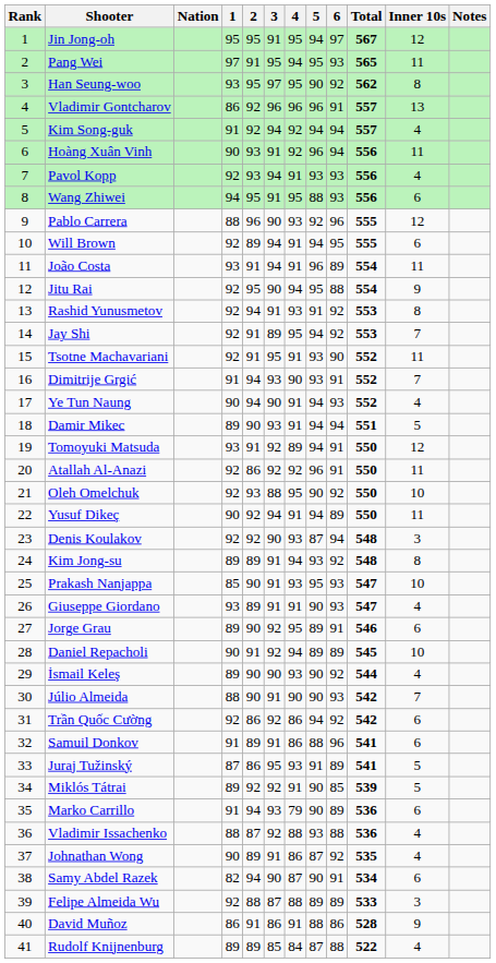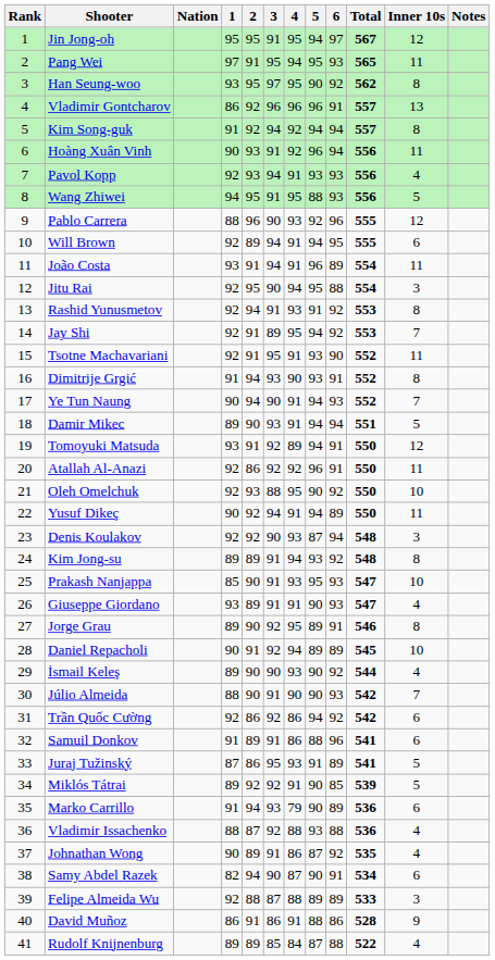 <table class="wikitable sortable" style="text-align:center">
 <tr>
 <th>Rank</th>
 <th>Shooter</th>
 <th>Nation</th>
 <th>1</th>
 <th>2</th>
 <th>3</th>
 <th>4</th>
 <th>5</th>
 <th>6</th>
 <th>Total</th>
 <th>Inner 10s</th>
 <th>Notes</th>
 </tr>
 <tr bgcolor=#bbf3bb>
 <td>1</td>
 <td align="left"><a href='#'>Jin Jong-oh</a></td>
 <td align="left"></td>
 <td>95</td>
 <td>95</td>
 <td>91</td>
 <td>95</td>
 <td>94</td>
 <td>97</td>
 <td><strong>567</strong></td>
 <td>12</td>
 <td></td>
 </tr>
 <tr bgcolor=#bbf3bb>
 <td>2</td>
 <td align="left"><a href='#'>Pang Wei</a></td>
 <td align="left"></td>
 <td>97</td>
 <td>91</td>
 <td>95</td>
 <td>94</td>
 <td>95</td>
 <td>93</td>
 <td><strong>565</strong></td>
 <td>11</td>
 <td></td>
 </tr>
 <tr bgcolor=#bbf3bb>
 <td>3</td>
 <td align="left"><a href='#'>Han Seung-woo</a></td>
 <td align="left"></td>
 <td>93</td>
 <td>95</td>
 <td>97</td>
 <td>95</td>
 <td>90</td>
 <td>92</td>
 <td><strong>562</strong></td>
 <td>8</td>
 <td></td>
 </tr>
 <tr bgcolor=#bbf3bb>
 <td>4</td>
 <td align="left"><a href='#'>Vladimir Gontcharov</a></td>
 <td align="left"></td>
 <td>86</td>
 <td>92</td>
 <td>96</td>
 <td>96</td>
 <td>96</td>
 <td>91</td>
 <td><strong>557</strong></td>
 <td>13</td>
 <td></td>
 </tr>
 <tr bgcolor=#bbf3bb>
 <td>5</td>
 <td align="left"><a href='#'>Kim Song-guk</a></td>
 <td align="left"></td>
 <td>91</td>
 <td>92</td>
 <td>94</td>
 <td>92</td>
 <td>94</td>
 <td>94</td>
 <td><strong>557</strong></td>
-<td>4</td>
+<td>8</td>
 <td></td>
 </tr>
 <tr bgcolor=#bbf3bb>
 <td>6</td>
 <td align="left"><a href='#'>Hoàng Xuân Vinh</a></td>
 <td align="left"></td>
 <td>90</td>
 <td>93</td>
 <td>91</td>
 <td>92</td>
 <td>96</td>
 <td>94</td>
 <td><strong>556</strong></td>
 <td>11</td>
 <td></td>
 </tr>
 <tr bgcolor=#bbf3bb>
 <td>7</td>
 <td align="left"><a href='#'>Pavol Kopp</a></td>
 <td align="left"></td>
 <td>92</td>
 <td>93</td>
 <td>94</td>
 <td>91</td>
 <td>93</td>
 <td>93</td>
 <td><strong>556</strong></td>
 <td>4</td>
 <td></td>
 </tr>
 <tr bgcolor=#bbf3bb>
 <td>8</td>
 <td align="left"><a href='#'>Wang Zhiwei</a></td>
 <td align="left"></td>
 <td>94</td>
 <td>95</td>
 <td>91</td>
 <td>95</td>
 <td>88</td>
 <td>93</td>
 <td><strong>556</strong></td>
-<td>6</td>
+<td>5</td>
 <td></td>
 </tr>
 <tr>
 <td>9</td>
 <td align="left"><a href='#'>Pablo Carrera</a></td>
 <td align="left"></td>
 <td>88</td>
 <td>96</td>
 <td>90</td>
 <td>93</td>
 <td>92</td>
 <td>96</td>
 <td><strong>555</strong></td>
 <td>12</td>
 <td></td>
 </tr>
 <tr>
 <td>10</td>
 <td align="left"><a href='#'>Will Brown</a></td>
 <td align="left"></td>
 <td>92</td>
 <td>89</td>
 <td>94</td>
 <td>91</td>
 <td>94</td>
 <td>95</td>
 <td><strong>555</strong></td>
 <td>6</td>
 <td></td>
 </tr>
 <tr>
 <td>11</td>
 <td align="left"><a href='#'>João Costa</a></td>
 <td align="left"></td>
 <td>93</td>
 <td>91</td>
 <td>94</td>
 <td>91</td>
 <td>96</td>
 <td>89</td>
 <td><strong>554</strong></td>
 <td>11</td>
 <td></td>
 </tr>
 <tr>
 <td>12</td>
 <td align="left"><a href='#'>Jitu Rai</a></td>
 <td align="left"></td>
 <td>92</td>
 <td>95</td>
 <td>90</td>
 <td>94</td>
 <td>95</td>
 <td>88</td>
 <td><strong>554</strong></td>
-<td>9</td>
+<td>3</td>
 <td></td>
 </tr>
 <tr>
 <td>13</td>
 <td align="left"><a href='#'>Rashid Yunusmetov</a></td>
 <td align="left"></td>
 <td>92</td>
 <td>94</td>
 <td>91</td>
 <td>93</td>
 <td>91</td>
 <td>92</td>
 <td><strong>553</strong></td>
 <td>8</td>
 <td></td>
 </tr>
 <tr>
 <td>14</td>
 <td align="left"><a href='#'>Jay Shi</a></td>
 <td align="left"></td>
 <td>92</td>
 <td>91</td>
 <td>89</td>
 <td>95</td>
 <td>94</td>
 <td>92</td>
 <td><strong>553</strong></td>
 <td>7</td>
 <td></td>
 </tr>
 <tr>
 <td>15</td>
 <td align="left"><a href='#'>Tsotne Machavariani</a></td>
 <td align="left"></td>
 <td>92</td>
 <td>91</td>
 <td>95</td>
 <td>91</td>
 <td>93</td>
 <td>90</td>
 <td><strong>552</strong></td>
 <td>11</td>
 <td></td>
 </tr>
 <tr>
 <td>16</td>
 <td align="left"><a href='#'>Dimitrije Grgić</a></td>
 <td align="left"></td>
 <td>91</td>
 <td>94</td>
 <td>93</td>
 <td>90</td>
 <td>93</td>
 <td>91</td>
 <td><strong>552</strong></td>
-<td>7</td>
+<td>8</td>
 <td></td>
 </tr>
 <tr>
 <td>17</td>
 <td align="left"><a href='#'>Ye Tun Naung</a></td>
 <td align="left"></td>
 <td>90</td>
 <td>94</td>
 <td>90</td>
 <td>91</td>
 <td>94</td>
 <td>93</td>
 <td><strong>552</strong></td>
-<td>4</td>
+<td>7</td>
 <td></td>
 </tr>
 <tr>
 <td>18</td>
 <td align="left"><a href='#'>Damir Mikec</a></td>
 <td align="left"></td>
 <td>89</td>
 <td>90</td>
 <td>93</td>
 <td>91</td>
 <td>94</td>
 <td>94</td>
 <td><strong>551</strong></td>
 <td>5</td>
 <td></td>
 </tr>
 <tr>
 <td>19</td>
 <td align="left"><a href='#'>Tomoyuki Matsuda</a></td>
 <td align="left"></td>
 <td>93</td>
 <td>91</td>
 <td>92</td>
 <td>89</td>
 <td>94</td>
 <td>91</td>
 <td><strong>550</strong></td>
 <td>12</td>
 <td></td>
 </tr>
 <tr>
 <td>20</td>
 <td align="left"><a href='#'>Atallah Al-Anazi</a></td>
 <td align="left"></td>
 <td>92</td>
 <td>86</td>
 <td>92</td>
 <td>92</td>
 <td>96</td>
 <td>91</td>
 <td><strong>550</strong></td>
 <td>11</td>
 <td></td>
 </tr>
 <tr>
 <td>21</td>
 <td align="left"><a href='#'>Oleh Omelchuk</a></td>
 <td align="left"></td>
 <td>92</td>
 <td>93</td>
 <td>88</td>
 <td>95</td>
 <td>90</td>
 <td>92</td>
 <td><strong>550</strong></td>
 <td>10</td>
 <td></td>
 </tr>
 <tr>
 <td>22</td>
 <td align="left"><a href='#'>Yusuf Dikeç</a></td>
 <td align="left"></td>
 <td>90</td>
 <td>92</td>
 <td>94</td>
 <td>91</td>
 <td>94</td>
 <td>89</td>
 <td><strong>550</strong></td>
 <td>11</td>
 <td></td>
 </tr>
 <tr>
 <td>23</td>
 <td align="left"><a href='#'>Denis Koulakov</a></td>
 <td align="left"></td>
 <td>92</td>
 <td>92</td>
 <td>90</td>
 <td>93</td>
 <td>87</td>
 <td>94</td>
 <td><strong>548</strong></td>
 <td>3</td>
 <td></td>
 </tr>
 <tr>
 <td>24</td>
 <td align="left"><a href='#'>Kim Jong-su</a></td>
 <td align="left"></td>
 <td>89</td>
 <td>89</td>
 <td>91</td>
 <td>94</td>
 <td>93</td>
 <td>92</td>
 <td><strong>548</strong></td>
 <td>8</td>
 <td></td>
 </tr>
 <tr>
 <td>25</td>
 <td align="left"><a href='#'>Prakash Nanjappa</a></td>
 <td align="left"></td>
 <td>85</td>
 <td>90</td>
 <td>91</td>
 <td>93</td>
 <td>95</td>
 <td>93</td>
 <td><strong>547</strong></td>
 <td>10</td>
 <td></td>
 </tr>
 <tr>
 <td>26</td>
 <td align="left"><a href='#'>Giuseppe Giordano</a></td>
 <td align="left"></td>
 <td>93</td>
 <td>89</td>
 <td>91</td>
 <td>91</td>
 <td>90</td>
 <td>93</td>
 <td><strong>547</strong></td>
 <td>4</td>
 <td></td>
 </tr>
 <tr>
 <td>27</td>
 <td align="left"><a href='#'>Jorge Grau</a></td>
 <td align="left"></td>
 <td>89</td>
 <td>90</td>
 <td>92</td>
 <td>95</td>
 <td>89</td>
 <td>91</td>
 <td><strong>546</strong></td>
-<td>6</td>
+<td>8</td>
 <td></td>
 </tr>
 <tr>
 <td>28</td>
 <td align="left"><a href='#'>Daniel Repacholi</a></td>
 <td align="left"></td>
 <td>90</td>
 <td>91</td>
 <td>92</td>
 <td>94</td>
 <td>89</td>
 <td>89</td>
 <td><strong>545</strong></td>
 <td>10</td>
 <td></td>
 </tr>
 <tr>
 <td>29</td>
 <td align="left"><a href='#'>İsmail Keleş</a></td>
 <td align="left"></td>
 <td>89</td>
 <td>90</td>
 <td>90</td>
 <td>93</td>
 <td>90</td>
 <td>92</td>
 <td><strong>544</strong></td>
 <td>4</td>
 <td></td>
 </tr>
 <tr>
 <td>30</td>
 <td align="left"><a href='#'>Júlio Almeida</a></td>
 <td align="left"></td>
 <td>88</td>
 <td>90</td>
 <td>91</td>
 <td>90</td>
 <td>90</td>
 <td>93</td>
 <td><strong>542</strong></td>
 <td>7</td>
 <td></td>
 </tr>
 <tr>
 <td>31</td>
 <td align="left"><a href='#'>Trần Quốc Cường</a></td>
 <td align="left"></td>
 <td>92</td>
 <td>86</td>
 <td>92</td>
 <td>86</td>
 <td>94</td>
 <td>92</td>
 <td><strong>542</strong></td>
 <td>6</td>
 <td></td>
 </tr>
 <tr>
 <td>32</td>
 <td align="left"><a href='#'>Samuil Donkov</a></td>
 <td align="left"></td>
 <td>91</td>
 <td>89</td>
 <td>91</td>
 <td>86</td>
 <td>88</td>
 <td>96</td>
 <td><strong>541</strong></td>
 <td>6</td>
 <td></td>
 </tr>
 <tr>
 <td>33</td>
 <td align="left"><a href='#'>Juraj Tužinský</a></td>
 <td align="left"></td>
 <td>87</td>
 <td>86</td>
 <td>95</td>
 <td>93</td>
 <td>91</td>
 <td>89</td>
 <td><strong>541</strong></td>
 <td>5</td>
 <td></td>
 </tr>
 <tr>
 <td>34</td>
 <td align="left"><a href='#'>Miklós Tátrai</a></td>
 <td align="left"></td>
 <td>89</td>
 <td>92</td>
 <td>92</td>
 <td>91</td>
 <td>90</td>
 <td>85</td>
 <td><strong>539</strong></td>
 <td>5</td>
 <td></td>
 </tr>
 <tr>
 <td>35</td>
 <td align="left"><a href='#'>Marko Carrillo</a></td>
 <td align="left"></td>
 <td>91</td>
 <td>94</td>
 <td>93</td>
 <td>79</td>
 <td>90</td>
 <td>89</td>
 <td><strong>536</strong></td>
 <td>6</td>
 <td></td>
 </tr>
 <tr>
 <td>36</td>
 <td align="left"><a href='#'>Vladimir Issachenko</a></td>
 <td align="left"></td>
 <td>88</td>
 <td>87</td>
 <td>92</td>
 <td>88</td>
 <td>93</td>
 <td>88</td>
 <td><strong>536</strong></td>
 <td>4</td>
 <td></td>
 </tr>
 <tr>
 <td>37</td>
 <td align="left"><a href='#'>Johnathan Wong</a></td>
 <td align="left"></td>
 <td>90</td>
 <td>89</td>
 <td>91</td>
 <td>86</td>
 <td>87</td>
 <td>92</td>
 <td><strong>535</strong></td>
 <td>4</td>
 <td></td>
 </tr>
 <tr>
 <td>38</td>
 <td align="left"><a href='#'>Samy Abdel Razek</a></td>
 <td align="left"></td>
 <td>82</td>
 <td>94</td>
 <td>90</td>
 <td>87</td>
 <td>90</td>
 <td>91</td>
 <td><strong>534</strong></td>
 <td>6</td>
 <td></td>
 </tr>
 <tr>
 <td>39</td>
 <td align="left"><a href='#'>Felipe Almeida Wu</a></td>
 <td align="left"></td>
 <td>92</td>
 <td>88</td>
 <td>87</td>
 <td>88</td>
 <td>89</td>
 <td>89</td>
 <td><strong>533</strong></td>
 <td>3</td>
 <td></td>
 </tr>
 <tr>
 <td>40</td>
 <td align="left"><a href='#'>David Muñoz</a></td>
 <td align="left"></td>
 <td>86</td>
 <td>91</td>
 <td>86</td>
 <td>91</td>
 <td>88</td>
 <td>86</td>
 <td><strong>528</strong></td>
 <td>9</td>
 <td></td>
 </tr>
 <tr>
 <td>41</td>
 <td align="left"><a href='#'>Rudolf Knijnenburg</a></td>
 <td align="left"></td>
 <td>89</td>
 <td>89</td>
 <td>85</td>
 <td>84</td>
 <td>87</td>
 <td>88</td>
 <td><strong>522</strong></td>
 <td>4</td>
 <td></td>
 </tr>
 </table>
